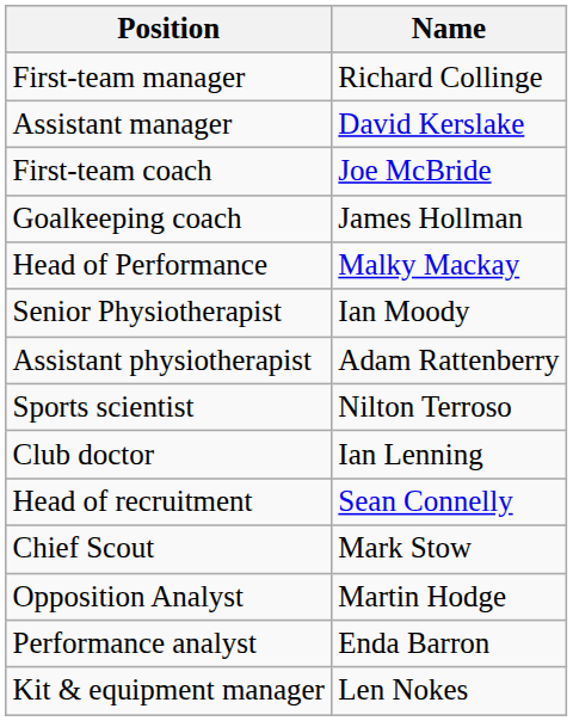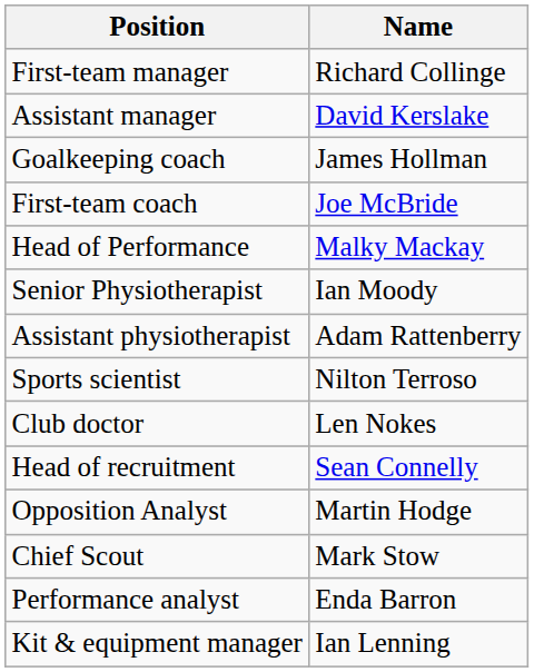 <table class="wikitable" style="text-align: left">
 <tr>
 <th>Position</th>
 <th>Name</th>
 </tr>
 <tr>
 <td>First-team manager</td>
 <td>Richard Collinge</td>
 </tr>
 <tr>
 <td>Assistant manager</td>
 <td><a href='#'>David Kerslake</a></td>
 </tr>
 <tr>
+<td>Goalkeeping coach</td>
+<td>James Hollman</td>
+</tr>
+<tr>
 <td>First-team coach</td>
 <td><a href='#'>Joe McBride</a></td>
-</tr>
-<tr>
-<td>Goalkeeping coach</td>
-<td>James Hollman</td>
 </tr>
 <tr>
 <td>Head of Performance</td>
 <td><a href='#'>Malky Mackay</a></td>
 </tr>
 <tr>
 <td>Senior Physiotherapist</td>
 <td>Ian Moody</td>
 </tr>
 <tr>
 <td>Assistant physiotherapist</td>
 <td>Adam Rattenberry</td>
 </tr>
 <tr>
 <td>Sports scientist</td>
 <td>Nilton Terroso</td>
 </tr>
 <tr>
 <td>Club doctor</td>
-<td>Ian Lenning</td>
+<td>Len Nokes</td>
 </tr>
 <tr>
 <td>Head of recruitment</td>
 <td><a href='#'>Sean Connelly</a></td>
 </tr>
 <tr>
+<td>Opposition Analyst</td>
+<td>Martin Hodge</td>
+</tr>
+<tr>
 <td>Chief Scout</td>
 <td>Mark Stow</td>
-</tr>
-<tr>
-<td>Opposition Analyst</td>
-<td>Martin Hodge</td>
 </tr>
 <tr>
 <td>Performance analyst</td>
 <td>Enda Barron</td>
 </tr>
 <tr>
 <td>Kit & equipment manager</td>
-<td>Len Nokes</td>
+<td>Ian Lenning</td>
 </tr>
 </table>
